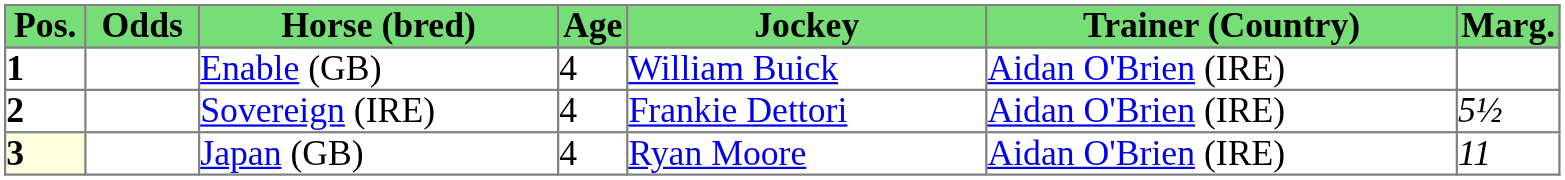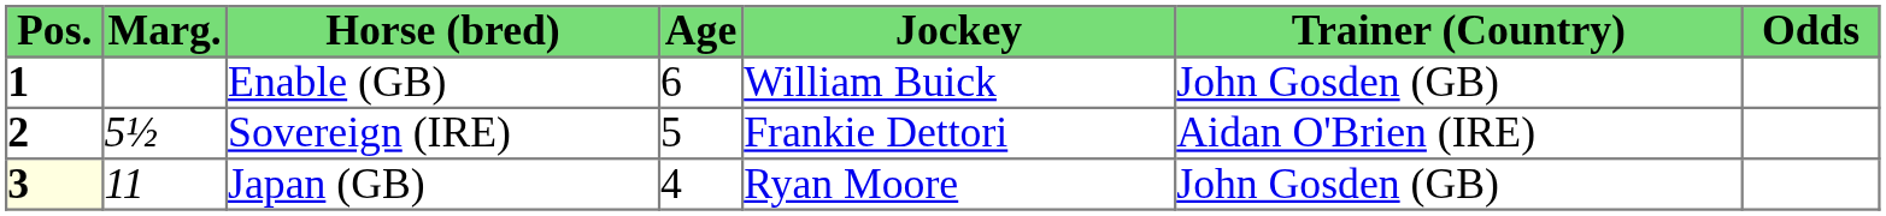 <table class = "sortable" | border="1" cellpadding="0" style="border-collapse: collapse;">
 <tr style="background:#7d7; text-align:center;">
 <th style="width:35px;"><strong>Pos.</strong></th>
-<th style="width:50px;"><strong>Odds</strong></th>
+<th style="width:45px;"><strong>Marg.</strong></th>
 <th style="width:160px;"><strong>Horse (bred)</strong></th>
 <th style="width:30px;"><strong>Age</strong></th>
 <th style="width:160px;"><strong>Jockey</strong></th>
 <th style="width:210px;"><strong>Trainer (Country)</strong></th>
-<th style="width:45px;"><strong>Marg.</strong></th>
+<th style="width:50px;"><strong>Odds</strong></th>
 </tr>
 <tr>
 <td><strong>1</strong></td>
 <td></td>
 <td><a href='#'>Enable</a> (GB)</td>
-<td>4</td>
+<td>6</td>
 <td><a href='#'>William Buick</a></td>
+<td><a href='#'>John Gosden</a> (GB)</td>
+<td></td>
+</tr>
+<tr>
+<td><strong>2</strong></td>
+<td><em>5½</em></td>
+<td><a href='#'>Sovereign</a> (IRE)</td>
+<td>5</td>
+<td><a href='#'>Frankie Dettori</a></td>
 <td><a href='#'>Aidan O'Brien</a> (IRE)</td>
 <td></td>
 </tr>
 <tr>
-<td><strong>2</strong></td>
-<td></td>
-<td><a href='#'>Sovereign</a> (IRE)</td>
-<td>4</td>
-<td><a href='#'>Frankie Dettori</a></td>
-<td><a href='#'>Aidan O'Brien</a> (IRE)</td>
-<td><em>5½</em></td>
-</tr>
-<tr>
 <td style="background: lightyellow;"><strong>3</strong></td>
-<td></td>
+<td><em>11</em></td>
 <td><a href='#'>Japan</a> (GB)</td>
 <td>4</td>
 <td><a href='#'>Ryan Moore</a></td>
-<td><a href='#'>Aidan O'Brien</a> (IRE)</td>
-<td><em>11</em></td>
+<td><a href='#'>John Gosden</a> (GB)</td>
+<td></td>
 </tr>
 </table>
